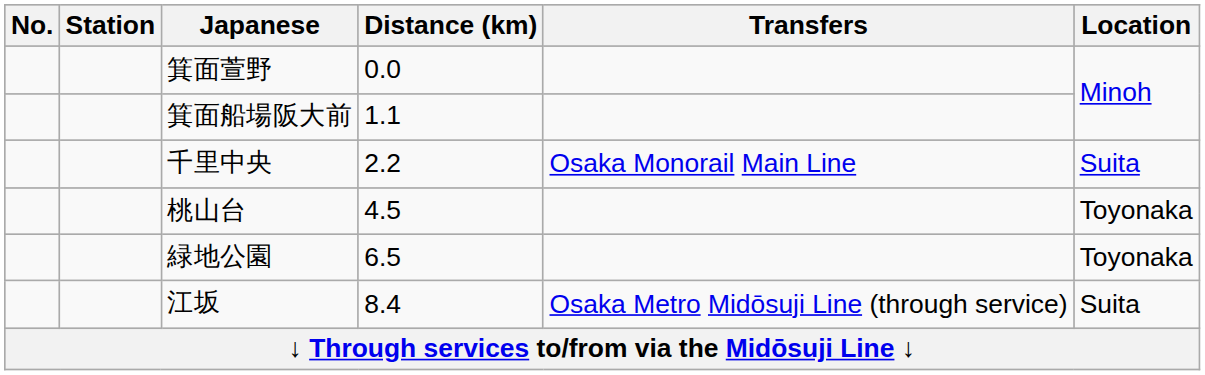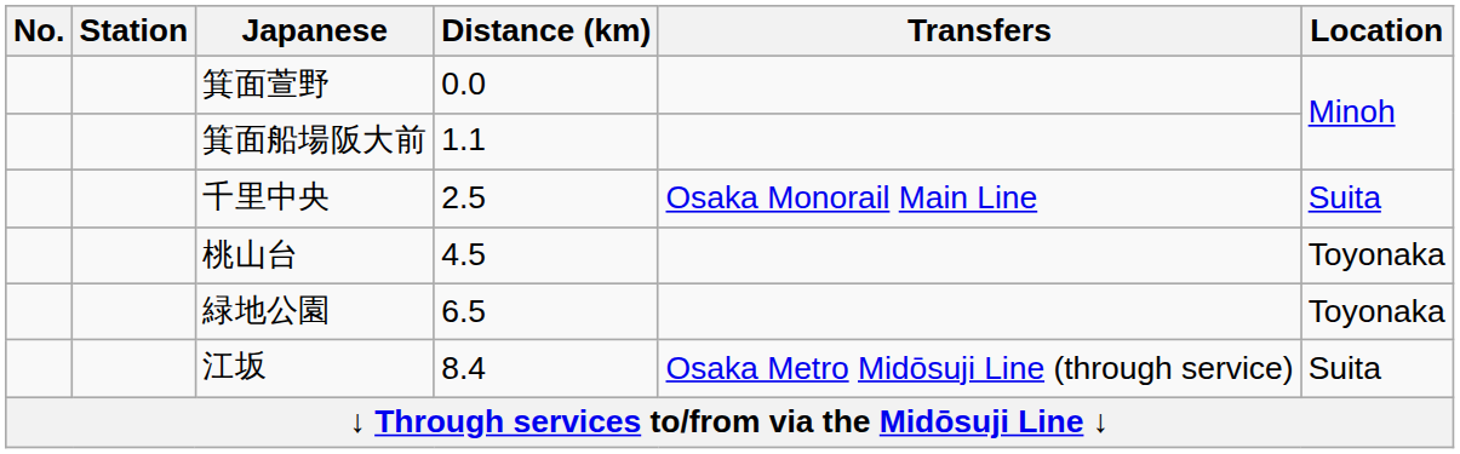 <table class="wikitable">
 <tr>
 <th>No.</th>
 <th>Station</th>
 <th>Japanese</th>
 <th>Distance (km)</th>
 <th>Transfers</th>
 <th>Location</th>
 </tr>
 <tr>
 <td></td>
 <td></td>
 <td>箕面萱野</td>
 <td>0.0</td>
 <td> </td>
 <td rowspan="2"><a href='#'>Minoh</a></td>
 </tr>
 <tr>
 <td></td>
 <td></td>
 <td>箕面船場阪大前</td>
 <td>1.1</td>
 <td> </td>
 </tr>
 <tr>
 <td></td>
 <td></td>
 <td>千里中央</td>
-<td>2.2</td>
+<td>2.5</td>
 <td><a href='#'>Osaka Monorail</a> <a href='#'>Main Line</a></td>
 <td><a href='#'>Suita</a></td>
 </tr>
 <tr>
 <td></td>
 <td></td>
 <td>桃山台</td>
 <td>4.5</td>
 <td> </td>
 <td>Toyonaka</td>
 </tr>
 <tr>
 <td></td>
 <td></td>
 <td>緑地公園</td>
 <td>6.5</td>
 <td> </td>
 <td>Toyonaka</td>
 </tr>
 <tr>
 <td></td>
 <td></td>
 <td>江坂</td>
 <td>8.4</td>
 <td> <a href='#'>Osaka Metro</a> <a href='#'>Midōsuji Line</a> (through service)</td>
 <td>Suita</td>
 </tr>
 <tr>
 <th colspan="6" align="center">↓ <a href='#'>Through services</a> to/from  via the <a href='#'>Midōsuji Line</a> ↓</th>
 </tr>
 </table>
